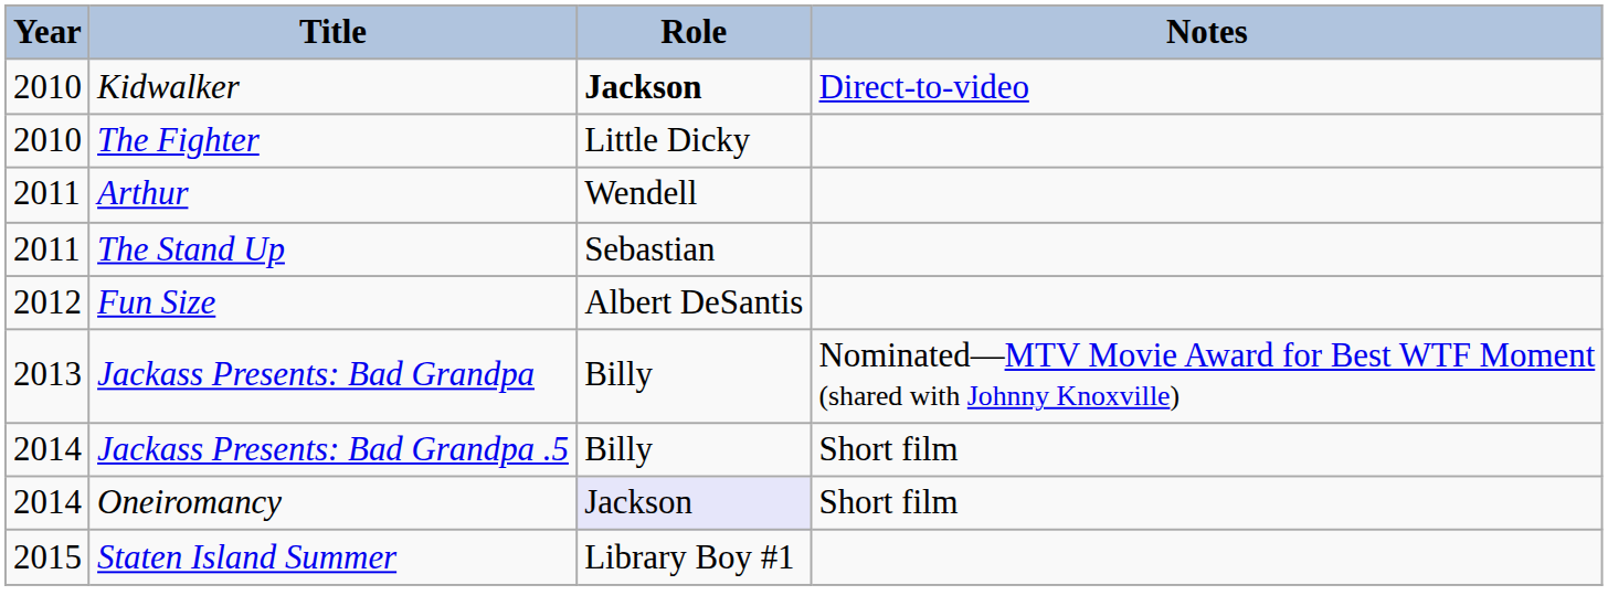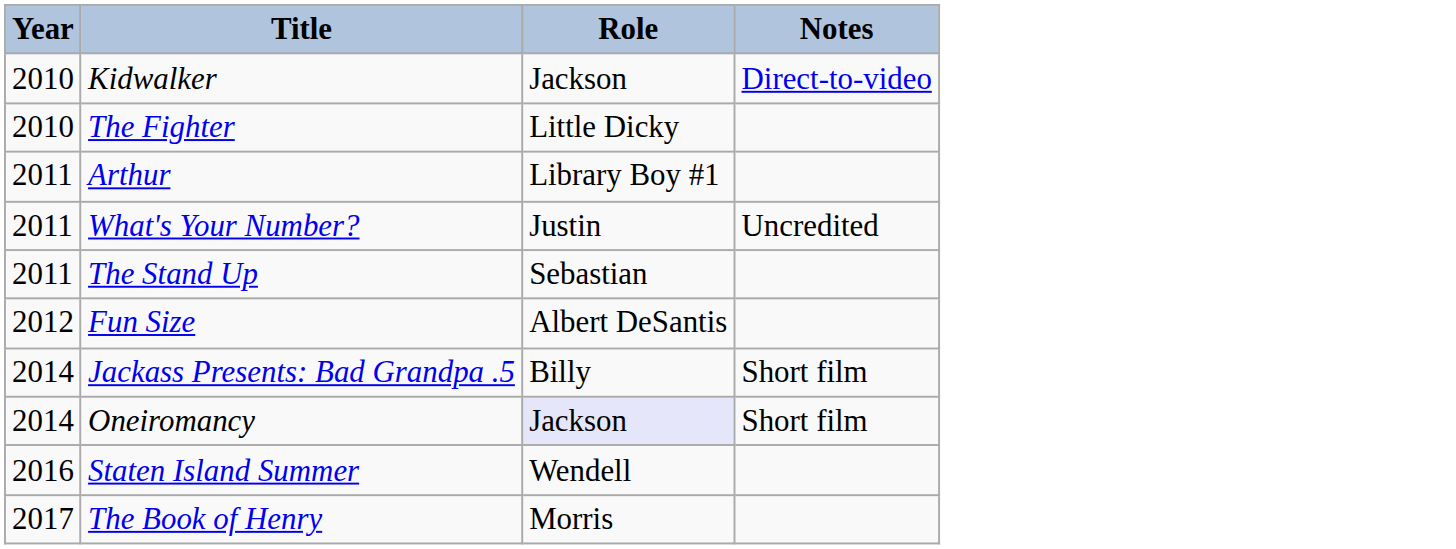 <table class="wikitable">
 <tr>
 <th style="background:#B0C4DE;">Year</th>
 <th style="background:#B0C4DE;">Title</th>
 <th style="background:#B0C4DE;">Role</th>
 <th style="background:#B0C4DE;">Notes</th>
 </tr>
 <tr>
 <td>2010</td>
 <td><em>Kidwalker</em></td>
-<td><strong>Jackson</strong></td>
+<td>Jackson</td>
 <td><a href='#'>Direct-to-video</a></td>
 </tr>
 <tr>
 <td>2010</td>
 <td><em><a href='#'>The Fighter</a></em></td>
 <td>Little Dicky</td>
 <td></td>
 </tr>
 <tr>
 <td>2011</td>
 <td><em><a href='#'>Arthur</a></em></td>
-<td>Wendell</td>
+<td>Library Boy #1</td>
 <td></td>
+</tr>
+<tr>
+<td>2011</td>
+<td><em><a href='#'>What's Your Number?</a></em></td>
+<td>Justin</td>
+<td>Uncredited</td>
 </tr>
 <tr>
 <td>2011</td>
 <td><em><a href='#'>The Stand Up</a></em></td>
 <td>Sebastian</td>
 <td></td>
 </tr>
 <tr>
 <td>2012</td>
 <td><em><a href='#'>Fun Size</a></em></td>
 <td>Albert DeSantis</td>
 <td></td>
 </tr>
 <tr>
-<td>2013</td>
-<td><em><a href='#'>Jackass Presents: Bad Grandpa</a></em></td>
-<td>Billy</td>
-<td>Nominated—<a href='#'>MTV Movie Award for Best WTF Moment</a><br><small>(shared with <a href='#'>Johnny Knoxville</a>)</small></td>
-</tr>
-<tr>
 <td>2014</td>
 <td><em><a href='#'>Jackass Presents: Bad Grandpa .5</a></em></td>
 <td>Billy</td>
 <td>Short film</td>
 </tr>
 <tr>
 <td>2014</td>
 <td><em>Oneiromancy</em></td>
 <td style="background: lavender;">Jackson</td>
 <td>Short film</td>
 </tr>
 <tr>
-<td>2015</td>
+<td>2016</td>
 <td><em><a href='#'>Staten Island Summer</a></em></td>
-<td>Library Boy #1</td>
+<td>Wendell</td>
+<td></td>
+</tr>
+<tr>
+<td>2017</td>
+<td><em><a href='#'>The Book of Henry</a></em></td>
+<td>Morris</td>
 <td></td>
 </tr>
 </table>
